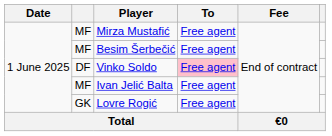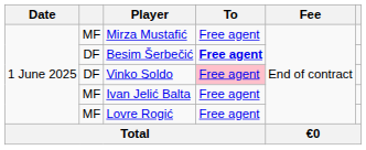 <table class="wikitable" style="text-align:center;">
 <tr>
 <th>Date</th>
 <th></th>
 <th>Player</th>
 <th>To</th>
 <th>Fee</th>
 <th></th>
 </tr>
 <tr>
 <td rowspan=5>1 June 2025</td>
 <td>MF</td>
 <td style="text-align:left"> <a href='#'>Mirza Mustafić</a></td>
 <td style="text-align:left"><a href='#'>Free agent</a></td>
 <td rowspan=5>End of contract</td>
 <td></td>
 </tr>
 <tr>
-<td>MF</td>
+<td>DF</td>
 <td style="text-align:left"> <a href='#'>Besim Šerbečić</a></td>
-<td style="text-align:left"><a href='#'>Free agent</a></td>
+<td style="text-align:left"><strong><a href='#'>Free agent</a></strong></td>
 <td></td>
 </tr>
 <tr>
 <td>DF</td>
 <td style="text-align:left"> <a href='#'>Vinko Soldo</a></td>
 <td style="background: pink; text-align:left"><a href='#'>Free agent</a></td>
 <td></td>
 </tr>
 <tr>
 <td>MF</td>
 <td style="text-align:left"> <a href='#'>Ivan Jelić Balta</a></td>
 <td style="text-align:left"><a href='#'>Free agent</a></td>
 <td></td>
 </tr>
 <tr>
-<td>GK</td>
+<td>MF</td>
 <td style="text-align:left"> <a href='#'>Lovre Rogić</a></td>
 <td style="text-align:left"><a href='#'>Free agent</a></td>
 <td></td>
 </tr>
 <tr>
 <th colspan=4>Total</th>
 <th colspan=2>€0</th>
 </tr>
 </table>
